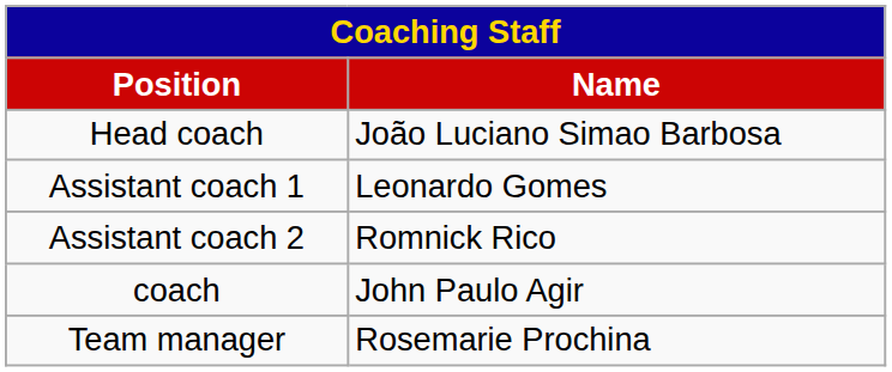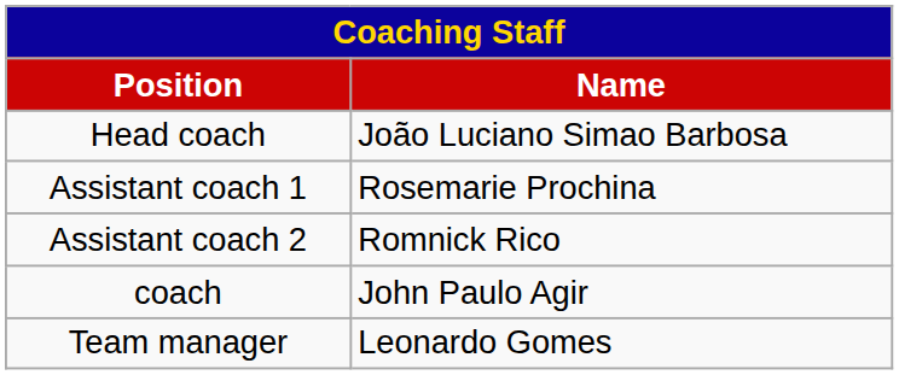 <table class="wikitable" style="font-size:90%; text-align:center;">
 <tr>
 <th colspan="5" style= "background:#0C029C; color:gold; text-align:center"><strong>Coaching Staff</strong></th>
 </tr>
 <tr>
 <th style="width:10em; background:#CC0404; color:white;">Position</th>
 <th style="width:16em; background:#CC0404; color:white;">Name</th>
 </tr>
 <tr>
 <td>Head coach</td>
 <td align="left"> João Luciano Simao Barbosa</td>
 </tr>
 <tr>
 <td>Assistant coach 1</td>
-<td align="left"> Leonardo Gomes</td>
+<td align="left"> Rosemarie Prochina</td>
 </tr>
 <tr>
 <td>Assistant coach 2</td>
 <td align="left"> Romnick Rico</td>
 </tr>
 <tr>
 <td> coach</td>
 <td align="left"> John Paulo Agir</td>
 </tr>
 <tr>
 <td>Team manager</td>
-<td align="left"> Rosemarie Prochina</td>
+<td align="left"> Leonardo Gomes</td>
 </tr>
 </table>
